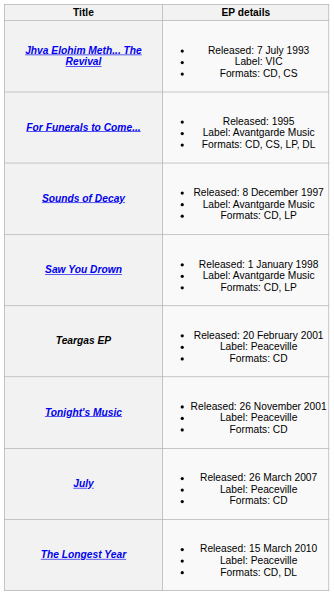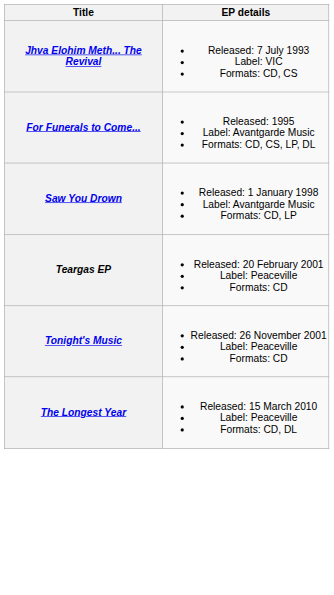 <table class="wikitable plainrowheaders" style="text-align:center;">
 <tr>
 <th scope="col" style="width:15em;">Title</th>
 <th scope="col">EP details</th>
 </tr>
 <tr>
 <th scope="row"><em><a href='#'>Jhva Elohim Meth... The Revival</a></em></th>
 <td><br><ul><li>Released: 7 July 1993</li><li>Label: VIC</li><li>Formats: CD, CS</li></ul></td>
 </tr>
 <tr>
 <th scope="row"><em><a href='#'>For Funerals to Come...</a></em></th>
 <td><br><ul><li>Released: 1995</li><li>Label: Avantgarde Music</li><li>Formats: CD, CS, LP, DL</li></ul></td>
 </tr>
 <tr>
-<th scope="row"><em><a href='#'>Sounds of Decay</a></em></th>
-<td><br><ul><li>Released: 8 December 1997</li><li>Label: Avantgarde Music</li><li>Formats: CD, LP</li></ul></td>
-</tr>
-<tr>
 <th scope="row"><em><a href='#'>Saw You Drown</a></em></th>
 <td><br><ul><li>Released: 1 January 1998</li><li>Label: Avantgarde Music</li><li>Formats: CD, LP</li></ul></td>
 </tr>
 <tr>
 <th scope="row"><em>Teargas EP</em></th>
 <td><br><ul><li>Released: 20 February 2001</li><li>Label: Peaceville</li><li>Formats: CD</li></ul></td>
 </tr>
 <tr>
 <th scope="row"><em><a href='#'>Tonight's Music</a></em></th>
 <td><br><ul><li>Released: 26 November 2001</li><li>Label: Peaceville</li><li>Formats: CD</li></ul></td>
 </tr>
 <tr>
-<th scope="row"><em><a href='#'>July</a></em></th>
-<td><br><ul><li>Released: 26 March 2007</li><li>Label: Peaceville</li><li>Formats: CD</li></ul></td>
-</tr>
-<tr>
 <th scope="row"><em><a href='#'>The Longest Year</a></em></th>
 <td><br><ul><li>Released: 15 March 2010</li><li>Label: Peaceville</li><li>Formats: CD, DL</li></ul></td>
 </tr>
 </table>
